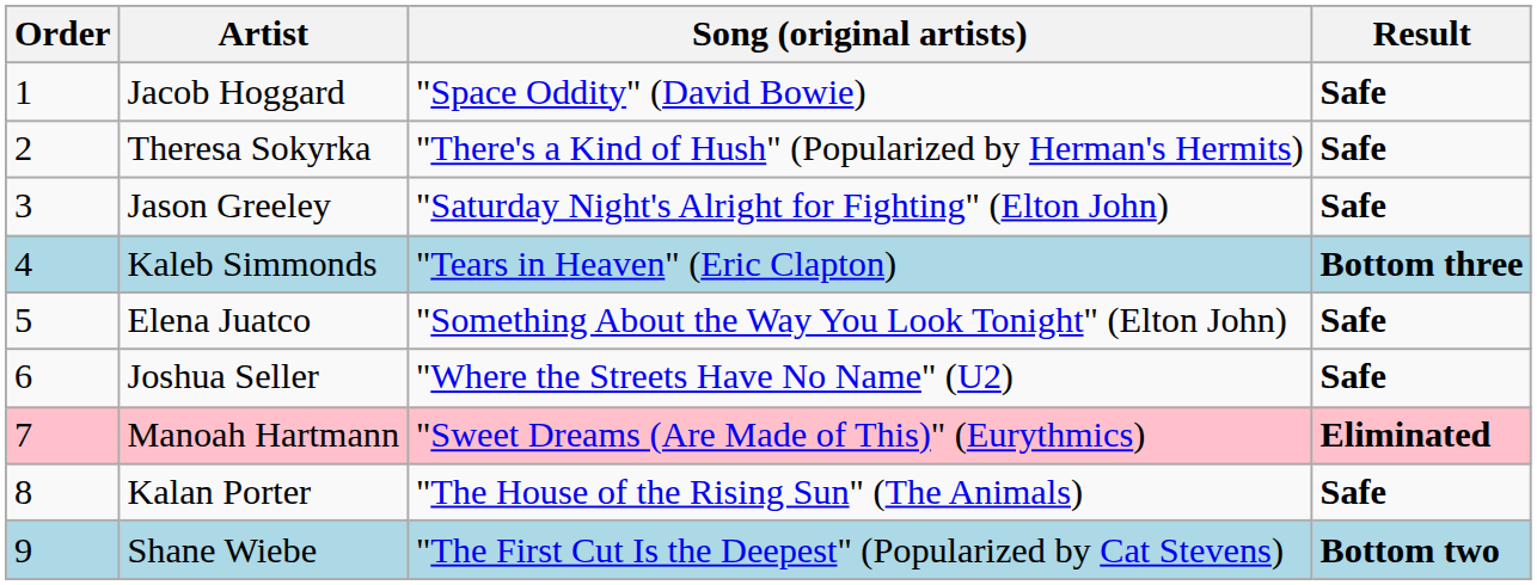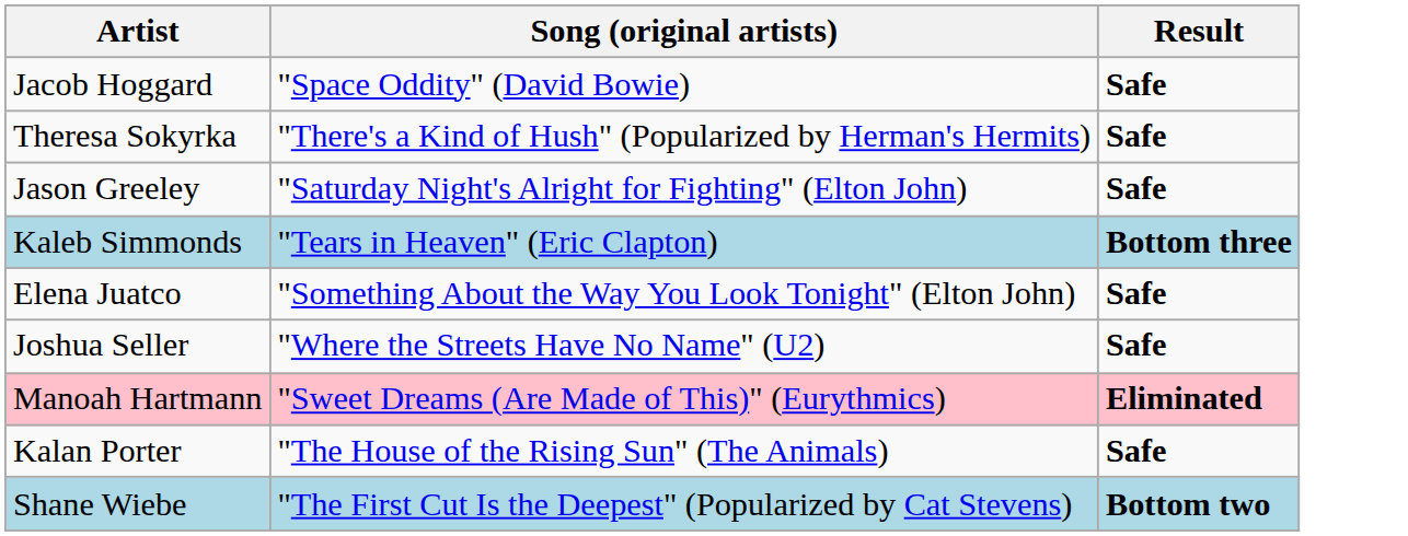 <table class=wikitable>
 <tr>
-<th>Order</th>
 <th>Artist</th>
 <th>Song (original artists)</th>
 <th>Result</th>
 </tr>
 <tr>
-<td>1</td>
 <td>Jacob Hoggard</td>
 <td>"<a href='#'>Space Oddity</a>" (<a href='#'>David Bowie</a>)</td>
 <td><strong>Safe</strong></td>
 </tr>
 <tr>
-<td>2</td>
 <td>Theresa Sokyrka</td>
 <td>"<a href='#'>There's a Kind of Hush</a>" (Popularized by <a href='#'>Herman's Hermits</a>)</td>
 <td><strong>Safe</strong></td>
 </tr>
 <tr>
-<td>3</td>
 <td>Jason Greeley</td>
 <td>"<a href='#'>Saturday Night's Alright for Fighting</a>" (<a href='#'>Elton John</a>)</td>
 <td><strong>Safe</strong></td>
 </tr>
 <tr style="background:lightblue;">
-<td>4</td>
 <td>Kaleb Simmonds</td>
 <td>"<a href='#'>Tears in Heaven</a>" (<a href='#'>Eric Clapton</a>)</td>
 <td><strong>Bottom three</strong></td>
 </tr>
 <tr>
-<td>5</td>
 <td>Elena Juatco</td>
 <td>"<a href='#'>Something About the Way You Look Tonight</a>" (Elton John)</td>
 <td><strong>Safe</strong></td>
 </tr>
 <tr>
-<td>6</td>
 <td>Joshua Seller</td>
 <td>"<a href='#'>Where the Streets Have No Name</a>" (<a href='#'>U2</a>)</td>
 <td><strong>Safe</strong></td>
 </tr>
 <tr style="background:pink;">
-<td>7</td>
 <td>Manoah Hartmann</td>
 <td>"<a href='#'>Sweet Dreams (Are Made of This)</a>" (<a href='#'>Eurythmics</a>)</td>
 <td><strong>Eliminated</strong></td>
 </tr>
 <tr>
-<td>8</td>
 <td>Kalan Porter</td>
 <td>"<a href='#'>The House of the Rising Sun</a>" (<a href='#'>The Animals</a>)</td>
 <td><strong>Safe</strong></td>
 </tr>
 <tr style="background:lightblue;">
-<td>9</td>
 <td>Shane Wiebe</td>
 <td>"<a href='#'>The First Cut Is the Deepest</a>" (Popularized by <a href='#'>Cat Stevens</a>)</td>
 <td><strong>Bottom two</strong></td>
 </tr>
 </table>
